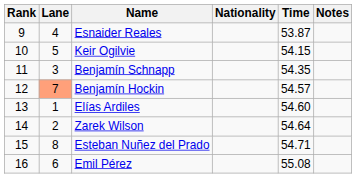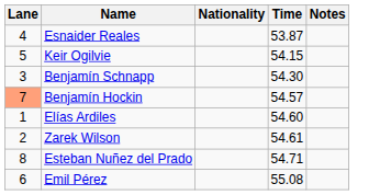 <table class="wikitable sortable" style="text-align:center">
 <tr>
-<th>Rank</th>
 <th>Lane</th>
 <th>Name</th>
 <th>Nationality</th>
 <th>Time</th>
 <th>Notes</th>
 </tr>
 <tr>
-<td>9</td>
 <td>4</td>
 <td align="left"><a href='#'>Esnaider Reales</a></td>
 <td align="left"></td>
 <td>53.87</td>
 <td></td>
 </tr>
 <tr>
-<td>10</td>
 <td>5</td>
 <td align="left"><a href='#'>Keir Ogilvie</a></td>
 <td align="left"></td>
 <td>54.15</td>
 <td></td>
 </tr>
 <tr>
-<td>11</td>
 <td>3</td>
 <td align="left"><a href='#'>Benjamín Schnapp</a></td>
 <td align="left"></td>
-<td>54.35</td>
+<td>54.30</td>
 <td></td>
 </tr>
 <tr>
-<td>12</td>
 <td style="background: lightsalmon;">7</td>
 <td align="left"><a href='#'>Benjamín Hockin</a></td>
 <td align="left"></td>
 <td>54.57</td>
 <td></td>
 </tr>
 <tr>
-<td>13</td>
 <td>1</td>
 <td align="left"><a href='#'>Elías Ardiles</a></td>
 <td align="left"></td>
 <td>54.60</td>
 <td></td>
 </tr>
 <tr>
-<td>14</td>
 <td>2</td>
 <td align="left"><a href='#'>Zarek Wilson</a></td>
 <td align="left"></td>
-<td>54.64</td>
+<td>54.61</td>
 <td></td>
 </tr>
 <tr>
-<td>15</td>
 <td>8</td>
 <td align="left"><a href='#'>Esteban Nuñez del Prado</a></td>
 <td align="left"></td>
 <td>54.71</td>
 <td></td>
 </tr>
 <tr>
-<td>16</td>
 <td>6</td>
 <td align="left"><a href='#'>Emil Pérez</a></td>
 <td align="left"></td>
 <td>55.08</td>
 <td></td>
 </tr>
 </table>
